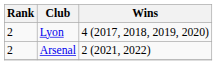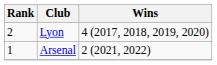 <table class="wikitable">
 <tr>
 <th>Rank</th>
 <th>Club</th>
 <th>Wins</th>
 </tr>
 <tr>
 <td>2</td>
 <td> <a href='#'>Lyon</a></td>
 <td>4 (2017, 2018, 2019, 2020)</td>
 </tr>
 <tr>
-<td>2</td>
+<td>1</td>
 <td> <a href='#'>Arsenal</a></td>
 <td>2 (2021, 2022)</td>
 </tr>
 <tr>
 </tr>
 </table>
